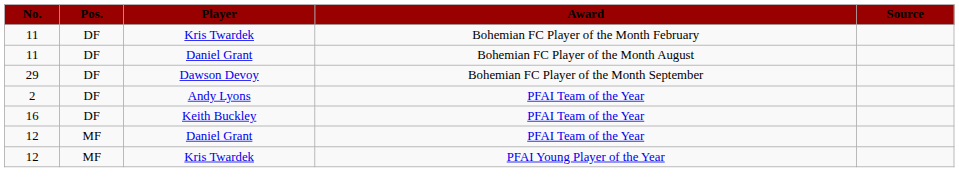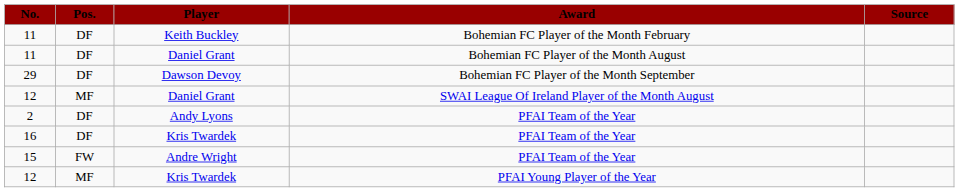 <table class="wikitable" style="text-align:center;width:75%;">
 <tr>
 <th style=background:#990000;color:#000000>No.</th>
 <th style=background:#990000;color:#000000>Pos.</th>
 <th style=background:#990000;color:#000000>Player</th>
 <th style=background:#990000;color:#000000>Award</th>
 <th style=background:#990000;color:#000000>Source</th>
 </tr>
 <tr>
 <td>11</td>
 <td>DF</td>
-<td><a href='#'>Kris Twardek</a></td>
+<td><a href='#'>Keith Buckley</a></td>
 <td>Bohemian FC Player of the Month February</td>
 <td></td>
 </tr>
 <tr>
 <td>11</td>
 <td>DF</td>
 <td><a href='#'>Daniel Grant</a></td>
 <td>Bohemian FC Player of the Month August</td>
 <td></td>
 </tr>
 <tr>
 <td>29</td>
 <td>DF</td>
 <td><a href='#'>Dawson Devoy</a></td>
 <td>Bohemian FC Player of the Month September</td>
 <td></td>
 </tr>
 <tr>
+<td>12</td>
+<td>MF</td>
+<td><a href='#'>Daniel Grant</a></td>
+<td><a href='#'>SWAI League Of Ireland Player of the Month August</a></td>
+<td></td>
+</tr>
+<tr>
 <td>2</td>
 <td>DF</td>
 <td><a href='#'>Andy Lyons</a></td>
 <td><a href='#'>PFAI Team of the Year</a></td>
 <td></td>
 </tr>
 <tr>
 <td>16</td>
 <td>DF</td>
-<td><a href='#'>Keith Buckley</a></td>
+<td><a href='#'>Kris Twardek</a></td>
 <td><a href='#'>PFAI Team of the Year</a></td>
 <td></td>
 </tr>
 <tr>
-<td>12</td>
-<td>MF</td>
-<td><a href='#'>Daniel Grant</a></td>
+<td>15</td>
+<td>FW</td>
+<td><a href='#'>Andre Wright</a></td>
 <td><a href='#'>PFAI Team of the Year</a></td>
 <td></td>
 </tr>
 <tr>
 <td>12</td>
 <td>MF</td>
 <td><a href='#'>Kris Twardek</a></td>
 <td><a href='#'>PFAI Young Player of the Year</a></td>
 <td></td>
 </tr>
 </table>
